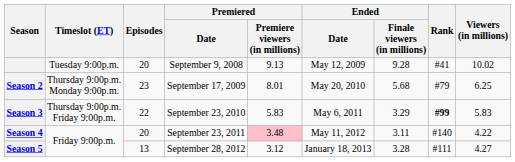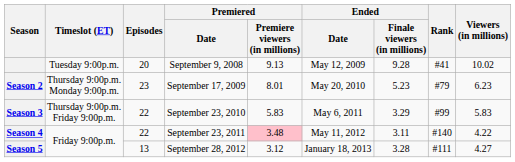 <table class="wikitable" style="text-align: center">
 <tr>
 <th scope="col" rowspan="2">Season</th>
 <th scope="col" rowspan="2">Timeslot (<a href='#'>ET</a>)</th>
 <th scope="col" rowspan="2">Episodes</th>
 <th scope="colgroup" colspan=2>Premiered</th>
 <th scope="colgroup" colspan=2>Ended</th>
 <th scope="col" rowspan=2>Rank</th>
 <th scope="col" rowspan="2">Viewers<br>(in millions)</th>
 </tr>
 <tr>
 <th scope="col">Date</th>
 <th scope="col">Premiere<br>viewers<br>(in millions)</th>
 <th scope="col">Date</th>
 <th scope="col">Finale<br>viewers<br>(in millions)</th>
 </tr>
 <tr>
 <th scope="row"></th>
 <td>Tuesday 9:00p.m.</td>
 <td>20</td>
 <td>September 9, 2008</td>
 <td>9.13</td>
 <td>May 12, 2009</td>
 <td>9.28</td>
 <td>#41</td>
 <td>10.02</td>
 </tr>
 <tr>
 <th scope="row"><a href='#'>Season 2</a></th>
 <td>Thursday 9:00p.m.<br>Monday 9:00p.m. </td>
 <td>23</td>
 <td>September 17, 2009</td>
 <td>8.01</td>
 <td>May 20, 2010</td>
-<td>5.68</td>
+<td>5.23</td>
 <td>#79</td>
-<td>6.25</td>
+<td>6.23</td>
 </tr>
 <tr>
 <th scope="row"><a href='#'>Season 3</a></th>
 <td>Thursday 9:00p.m. <br>Friday 9:00p.m. </td>
 <td>22</td>
 <td>September 23, 2010</td>
 <td>5.83</td>
 <td>May 6, 2011</td>
 <td>3.29</td>
-<td><strong>#99</strong></td>
+<td>#99</td>
 <td>5.83</td>
 </tr>
 <tr>
 <th scope="row"><a href='#'>Season 4</a></th>
 <td rowspan="2">Friday 9:00p.m.</td>
-<td>20</td>
+<td>22</td>
 <td>September 23, 2011</td>
 <td style="background: pink;">3.48</td>
 <td>May 11, 2012</td>
 <td>3.11</td>
 <td>#140</td>
 <td>4.22</td>
 </tr>
 <tr>
 <th scope="row"><a href='#'>Season 5</a></th>
 <td>13</td>
 <td>September 28, 2012</td>
 <td>3.12</td>
 <td>January 18, 2013</td>
 <td>3.28</td>
 <td>#111</td>
 <td>4.27</td>
 </tr>
 </table>
